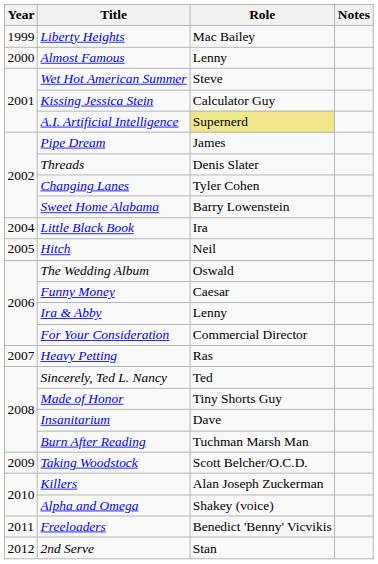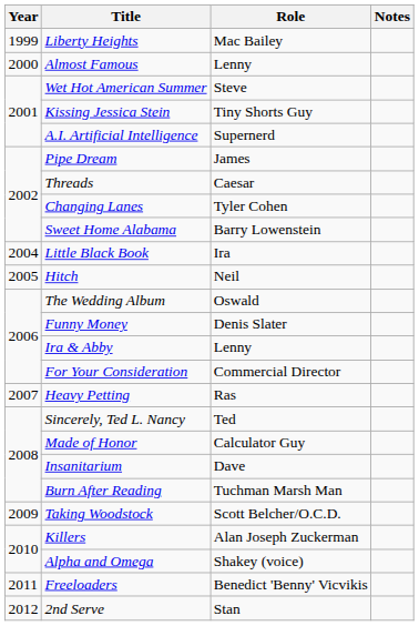 <table class="wikitable sortable">
 <tr>
 <th>Year</th>
 <th>Title</th>
 <th>Role</th>
 <th>Notes</th>
 </tr>
 <tr>
 <td>1999</td>
 <td><em><a href='#'>Liberty Heights</a></em></td>
 <td>Mac Bailey</td>
 <td></td>
 </tr>
 <tr>
 <td>2000</td>
 <td><em><a href='#'>Almost Famous</a></em></td>
 <td>Lenny</td>
 <td></td>
 </tr>
 <tr>
 <td rowspan="3">2001</td>
 <td><em><a href='#'>Wet Hot American Summer</a></em></td>
 <td>Steve</td>
 <td></td>
 </tr>
 <tr>
 <td><em><a href='#'>Kissing Jessica Stein</a></em></td>
-<td>Calculator Guy</td>
+<td>Tiny Shorts Guy</td>
 <td></td>
 </tr>
 <tr>
 <td><em><a href='#'>A.I. Artificial Intelligence</a></em></td>
-<td style="background: khaki;">Supernerd</td>
+<td>Supernerd</td>
 <td></td>
 </tr>
 <tr>
 <td rowspan="4">2002</td>
 <td><em><a href='#'>Pipe Dream</a></em></td>
 <td>James</td>
 <td></td>
 </tr>
 <tr>
 <td><em>Threads</em></td>
-<td>Denis Slater</td>
+<td>Caesar</td>
 <td></td>
 </tr>
 <tr>
 <td><em><a href='#'>Changing Lanes</a></em></td>
 <td>Tyler Cohen</td>
 <td></td>
 </tr>
 <tr>
 <td><em><a href='#'>Sweet Home Alabama</a></em></td>
 <td>Barry Lowenstein</td>
 <td></td>
 </tr>
 <tr>
 <td>2004</td>
 <td><em><a href='#'>Little Black Book</a></em></td>
 <td>Ira</td>
 <td></td>
 </tr>
 <tr>
 <td>2005</td>
 <td><em><a href='#'>Hitch</a></em></td>
 <td>Neil</td>
 <td></td>
 </tr>
 <tr>
 <td rowspan="4">2006</td>
 <td><em>The Wedding Album</em></td>
 <td>Oswald</td>
 <td></td>
 </tr>
 <tr>
 <td><em><a href='#'>Funny Money</a></em></td>
-<td>Caesar</td>
+<td>Denis Slater</td>
 <td></td>
 </tr>
 <tr>
 <td><em><a href='#'>Ira & Abby</a></em></td>
 <td>Lenny</td>
 <td></td>
 </tr>
 <tr>
 <td><em><a href='#'>For Your Consideration</a></em></td>
 <td>Commercial Director</td>
 <td></td>
 </tr>
 <tr>
 <td>2007</td>
 <td><em><a href='#'>Heavy Petting</a></em></td>
 <td>Ras</td>
 <td></td>
 </tr>
 <tr>
 <td rowspan="4">2008</td>
 <td><em>Sincerely, Ted L. Nancy</em></td>
 <td>Ted</td>
 <td></td>
 </tr>
 <tr>
 <td><em><a href='#'>Made of Honor</a></em></td>
-<td>Tiny Shorts Guy</td>
+<td>Calculator Guy</td>
 <td></td>
 </tr>
 <tr>
 <td><em><a href='#'>Insanitarium</a></em></td>
 <td>Dave</td>
 <td></td>
 </tr>
 <tr>
 <td><em><a href='#'>Burn After Reading</a></em></td>
 <td>Tuchman Marsh Man</td>
 <td></td>
 </tr>
 <tr>
 <td>2009</td>
 <td><em><a href='#'>Taking Woodstock</a></em></td>
 <td>Scott Belcher/O.C.D.</td>
 <td></td>
 </tr>
 <tr>
 <td rowspan="2">2010</td>
 <td><em><a href='#'>Killers</a></em></td>
 <td>Alan Joseph Zuckerman</td>
 <td></td>
 </tr>
 <tr>
 <td><em><a href='#'>Alpha and Omega</a></em></td>
 <td>Shakey (voice)</td>
 <td></td>
 </tr>
 <tr>
 <td>2011</td>
 <td><em><a href='#'>Freeloaders</a></em></td>
 <td>Benedict 'Benny' Vicvikis</td>
 <td></td>
 </tr>
 <tr>
 <td>2012</td>
 <td><em>2nd Serve</em></td>
 <td>Stan</td>
 <td></td>
 </tr>
 </table>
